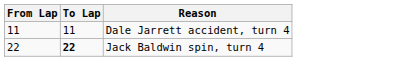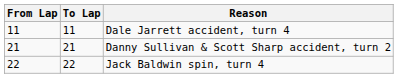 <table class="wikitable">
 <tr>
 <th>From Lap</th>
 <th>To Lap</th>
 <th>Reason</th>
 </tr>
 <tr>
 <td>11</td>
 <td>11</td>
 <td>Dale Jarrett accident, turn 4</td>
 </tr>
 <tr>
+<td>21</td>
+<td>21</td>
+<td>Danny Sullivan & Scott Sharp accident, turn 2</td>
+</tr>
+<tr>
 <td>22</td>
-<td><strong>22</strong></td>
+<td>22</td>
 <td>Jack Baldwin spin, turn 4</td>
 </tr>
 </table>
